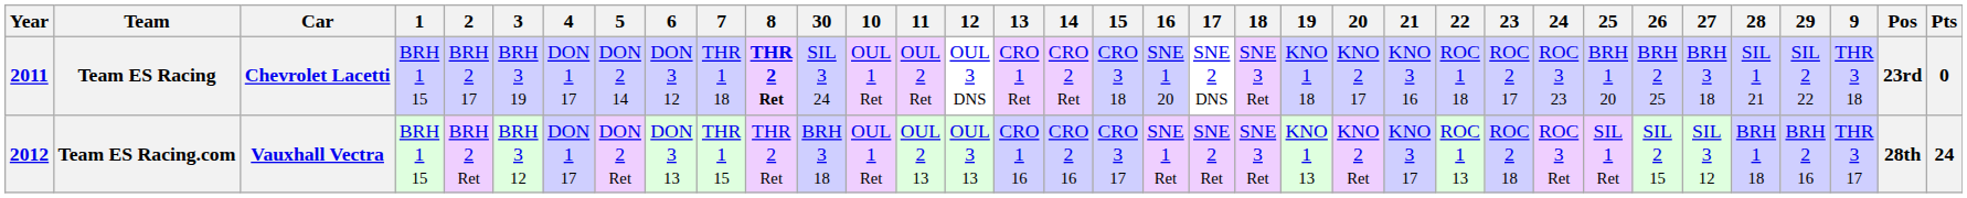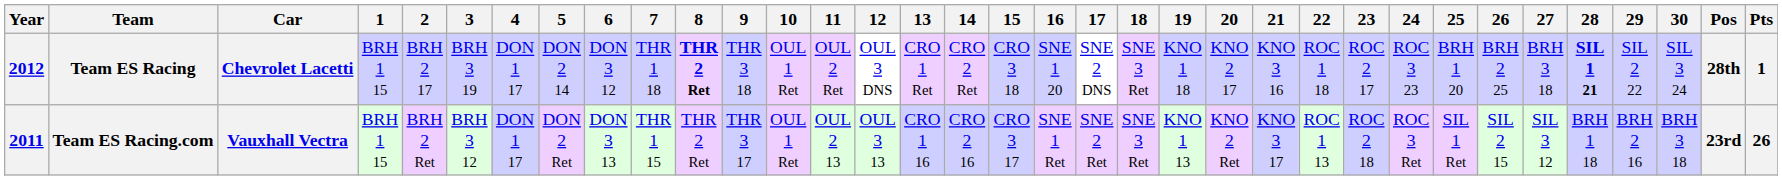 <table class="wikitable" style="text-align:center; font-size:85%">
 <tr>
 <th>Year</th>
 <th>Team</th>
 <th>Car</th>
 <th>1</th>
 <th>2</th>
 <th>3</th>
 <th>4</th>
 <th>5</th>
 <th>6</th>
 <th>7</th>
 <th>8</th>
-<th>30</th>
+<th>9</th>
 <th>10</th>
 <th>11</th>
 <th>12</th>
 <th>13</th>
 <th>14</th>
 <th>15</th>
 <th>16</th>
 <th>17</th>
 <th>18</th>
 <th>19</th>
 <th>20</th>
 <th>21</th>
 <th>22</th>
 <th>23</th>
 <th>24</th>
 <th>25</th>
 <th>26</th>
 <th>27</th>
 <th>28</th>
 <th>29</th>
-<th>9</th>
+<th>30</th>
 <th>Pos</th>
 <th>Pts</th>
 </tr>
 <tr>
-<th><a href='#'>2011</a></th>
+<th><a href='#'>2012</a></th>
 <th nowrap>Team ES Racing</th>
 <th nowrap><a href='#'>Chevrolet Lacetti</a></th>
 <td style="background:#CFCFFF;"><a href='#'>BRH<br>1</a><br><small>15</small></td>
 <td style="background:#CFCFFF;"><a href='#'>BRH<br>2</a><br><small>17</small></td>
 <td style="background:#CFCFFF;"><a href='#'>BRH<br>3</a><br><small>19</small></td>
 <td style="background:#CFCFFF;"><a href='#'>DON<br>1</a><br><small>17</small></td>
 <td style="background:#CFCFFF;"><a href='#'>DON<br>2</a><br><small>14</small></td>
 <td style="background:#CFCFFF;"><a href='#'>DON<br>3</a><br><small>12</small></td>
 <td style="background:#CFCFFF;"><a href='#'>THR<br>1</a><br><small>18</small></td>
 <td style="background:#EFCFFF;"><strong><a href='#'>THR<br>2</a><br><small>Ret</small></strong></td>
-<td style="background:#CFCFFF;"><a href='#'>SIL<br>3</a><br><small>24</small></td>
+<td style="background:#CFCFFF;"><a href='#'>THR<br>3</a><br><small>18</small></td>
 <td style="background:#EFCFFF;"><a href='#'>OUL<br>1</a><br><small>Ret</small></td>
 <td style="background:#EFCFFF;"><a href='#'>OUL<br>2</a><br><small>Ret</small></td>
 <td style="background:#FFFFFF;"><a href='#'>OUL<br>3</a><br><small>DNS</small></td>
 <td style="background:#EFCFFF;"><a href='#'>CRO<br>1</a><br><small>Ret</small></td>
 <td style="background:#EFCFFF;"><a href='#'>CRO<br>2</a><br><small>Ret</small></td>
 <td style="background:#CFCFFF;"><a href='#'>CRO<br>3</a><br><small>18</small></td>
 <td style="background:#CFCFFF;"><a href='#'>SNE<br>1</a><br><small>20</small></td>
 <td style="background:#FFFFFF;"><a href='#'>SNE<br>2</a><br><small>DNS</small></td>
 <td style="background:#EFCFFF;"><a href='#'>SNE<br>3</a><br><small>Ret</small></td>
 <td style="background:#CFCFFF;"><a href='#'>KNO<br>1</a><br><small>18</small></td>
 <td style="background:#CFCFFF;"><a href='#'>KNO<br>2</a><br><small>17</small></td>
 <td style="background:#CFCFFF;"><a href='#'>KNO<br>3</a><br><small>16</small></td>
 <td style="background:#CFCFFF;"><a href='#'>ROC<br>1</a><br><small>18</small></td>
 <td style="background:#CFCFFF;"><a href='#'>ROC<br>2</a><br><small>17</small></td>
 <td style="background:#CFCFFF;"><a href='#'>ROC<br>3</a><br><small>23</small></td>
 <td style="background:#CFCFFF;"><a href='#'>BRH<br>1</a><br><small>20</small></td>
 <td style="background:#CFCFFF;"><a href='#'>BRH<br>2</a><br><small>25</small></td>
 <td style="background:#CFCFFF;"><a href='#'>BRH<br>3</a><br><small>18</small></td>
-<td style="background:#CFCFFF;"><a href='#'>SIL<br>1</a><br><small>21</small></td>
+<td style="background:#CFCFFF;"><strong><a href='#'>SIL<br>1</a><br><small>21</small></strong></td>
 <td style="background:#CFCFFF;"><a href='#'>SIL<br>2</a><br><small>22</small></td>
-<td style="background:#CFCFFF;"><a href='#'>THR<br>3</a><br><small>18</small></td>
-<th>23rd</th>
-<th>0</th>
+<td style="background:#CFCFFF;"><a href='#'>SIL<br>3</a><br><small>24</small></td>
+<th>28th</th>
+<th>1</th>
 </tr>
 <tr>
-<th><a href='#'>2012</a></th>
+<th><a href='#'>2011</a></th>
 <th nowrap>Team ES Racing.com</th>
 <th nowrap><a href='#'>Vauxhall Vectra</a></th>
 <td style="background:#DFFFDF;"><a href='#'>BRH<br>1</a><br><small>15</small></td>
 <td style="background:#EFCFFF;"><a href='#'>BRH<br>2</a><br><small>Ret</small></td>
 <td style="background:#DFFFDF;"><a href='#'>BRH<br>3</a><br><small>12</small></td>
 <td style="background:#CFCFFF;"><a href='#'>DON<br>1</a><br><small>17</small></td>
 <td style="background:#EFCFFF;"><a href='#'>DON<br>2</a><br><small>Ret</small></td>
 <td style="background:#DFFFDF;"><a href='#'>DON<br>3</a><br><small>13</small></td>
 <td style="background:#DFFFDF;"><a href='#'>THR<br>1</a><br><small>15</small></td>
 <td style="background:#EFCFFF;"><a href='#'>THR<br>2</a><br><small>Ret</small></td>
-<td style="background:#CFCFFF;"><a href='#'>BRH<br>3</a><br><small>18</small></td>
+<td style="background:#CFCFFF;"><a href='#'>THR<br>3</a><br><small>17</small></td>
 <td style="background:#EFCFFF;"><a href='#'>OUL<br>1</a><br><small>Ret</small></td>
 <td style="background:#DFFFDF;"><a href='#'>OUL<br>2</a><br><small>13</small></td>
 <td style="background:#DFFFDF;"><a href='#'>OUL<br>3</a><br><small>13</small></td>
 <td style="background:#CFCFFF;"><a href='#'>CRO<br>1</a><br><small>16</small></td>
 <td style="background:#CFCFFF;"><a href='#'>CRO<br>2</a><br><small>16</small></td>
 <td style="background:#CFCFFF;"><a href='#'>CRO<br>3</a><br><small>17</small></td>
 <td style="background:#EFCFFF;"><a href='#'>SNE<br>1</a><br><small>Ret</small></td>
 <td style="background:#EFCFFF;"><a href='#'>SNE<br>2</a><br><small>Ret</small></td>
 <td style="background:#EFCFFF;"><a href='#'>SNE<br>3</a><br><small>Ret</small></td>
 <td style="background:#DFFFDF;"><a href='#'>KNO<br>1</a><br><small>13</small></td>
 <td style="background:#EFCFFF;"><a href='#'>KNO<br>2</a><br><small>Ret</small></td>
 <td style="background:#CFCFFF;"><a href='#'>KNO<br>3</a><br><small>17</small></td>
 <td style="background:#DFFFDF;"><a href='#'>ROC<br>1</a><br><small>13</small></td>
 <td style="background:#CFCFFF;"><a href='#'>ROC<br>2</a><br><small>18</small></td>
 <td style="background:#EFCFFF;"><a href='#'>ROC<br>3</a><br><small>Ret</small></td>
 <td style="background:#EFCFFF;"><a href='#'>SIL<br>1</a><br><small>Ret</small></td>
 <td style="background:#DFFFDF;"><a href='#'>SIL<br>2</a><br><small>15</small></td>
 <td style="background:#DFFFDF;"><a href='#'>SIL<br>3</a><br><small>12</small></td>
 <td style="background:#CFCFFF;"><a href='#'>BRH<br>1</a><br><small>18</small></td>
 <td style="background:#CFCFFF;"><a href='#'>BRH<br>2</a><br><small>16</small></td>
-<td style="background:#CFCFFF;"><a href='#'>THR<br>3</a><br><small>17</small></td>
-<th>28th</th>
-<th>24</th>
+<td style="background:#CFCFFF;"><a href='#'>BRH<br>3</a><br><small>18</small></td>
+<th>23rd</th>
+<th>26</th>
 </tr>
 </table>
